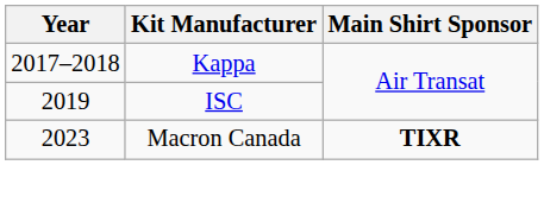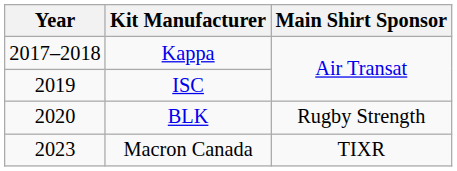 <table class="wikitable" style="text-align:center;">
 <tr>
 <th>Year</th>
 <th>Kit Manufacturer</th>
 <th>Main Shirt Sponsor</th>
 </tr>
 <tr>
 <td>2017–2018</td>
 <td><a href='#'>Kappa</a></td>
 <td rowspan=2><a href='#'>Air Transat</a></td>
 </tr>
 <tr>
 <td>2019</td>
 <td><a href='#'>ISC</a></td>
 </tr>
 <tr>
+<td>2020</td>
+<td><a href='#'>BLK</a></td>
+<td>Rugby Strength</td>
+</tr>
+<tr>
 <td>2023</td>
 <td>Macron Canada</td>
-<td><strong>TIXR</strong></td>
+<td>TIXR</td>
 </tr>
 </table>
